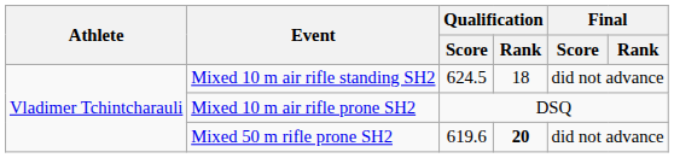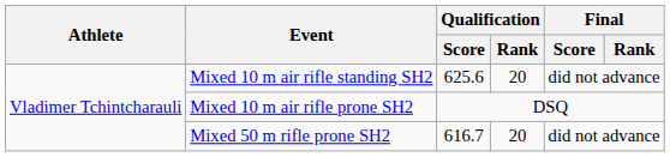 <table class=wikitable style="font-size:90%">
 <tr>
 <th rowspan="2">Athlete</th>
 <th rowspan="2">Event</th>
 <th colspan="2">Qualification</th>
 <th colspan="2">Final</th>
 </tr>
 <tr>
 <th>Score</th>
 <th>Rank</th>
 <th>Score</th>
 <th>Rank</th>
 </tr>
 <tr align=center>
 <td align=left rowspan=3><a href='#'>Vladimer Tchintcharauli</a></td>
 <td align=left><a href='#'>Mixed 10 m air rifle standing SH2</a></td>
-<td>624.5</td>
-<td>18</td>
+<td>625.6</td>
+<td>20</td>
 <td colspan="2">did not advance</td>
 </tr>
 <tr align=center>
 <td align=left><a href='#'>Mixed 10 m air rifle prone SH2</a></td>
 <td colspan="4">DSQ</td>
 </tr>
 <tr align=center>
 <td align=left><a href='#'>Mixed 50 m rifle prone SH2</a></td>
-<td>619.6</td>
-<td><strong>20</strong></td>
+<td>616.7</td>
+<td>20</td>
 <td colspan="2">did not advance</td>
 </tr>
 </table>
